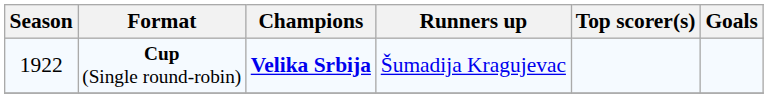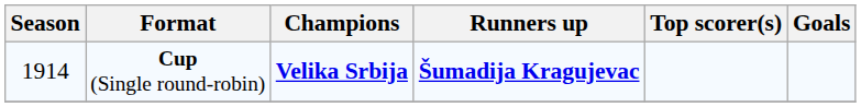 <table class="wikitable sortable" style="text-align: center;">
 <tr>
 <th>Season</th>
 <th>Format</th>
 <th>Champions</th>
 <th>Runners up</th>
 <th>Top scorer(s)</th>
 <th>Goals</th>
 </tr>
 <tr bgcolor=#F5FAFF>
-<td>1922</td>
+<td>1914</td>
 <td style="font-size: 90%;"><strong>Cup</strong><br>(Single round-robin)</td>
 <td><strong><a href='#'>Velika Srbija</a></strong></td>
-<td><a href='#'>Šumadija Kragujevac</a></td>
+<td><strong><a href='#'>Šumadija Kragujevac</a></strong></td>
 <td style="font-size: 90%;"><br></td>
 <td></td>
 </tr>
 <tr bgcolor=#F5FAFF>
 </tr>
 </table>
